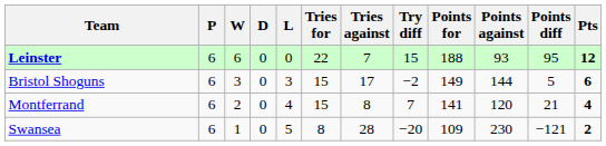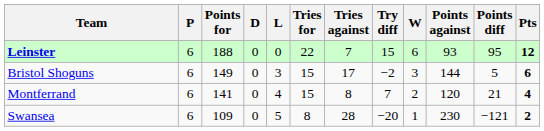 <table class="wikitable" style="text-align: center;">
 <tr>
 <th width="200">Team</th>
 <th width="20">P</th>
-<th width="20">W</th>
+<th width="20">Points for</th>
 <th width="20">D</th>
 <th width="20">L</th>
 <th width="20">Tries for</th>
 <th width="20">Tries against</th>
 <th width="30">Try diff</th>
-<th width="20">Points for</th>
+<th width="20">W</th>
 <th width="20">Points against</th>
 <th width="25">Points diff</th>
 <th width="20">Pts</th>
 </tr>
 <tr bgcolor="#ccffcc">
 <td align=left> <strong><a href='#'>Leinster</a></strong></td>
 <td>6</td>
-<td>6</td>
+<td>188</td>
 <td>0</td>
 <td>0</td>
 <td>22</td>
 <td>7</td>
 <td>15</td>
-<td>188</td>
+<td>6</td>
 <td>93</td>
 <td>95</td>
 <td><strong>12</strong></td>
 </tr>
 <tr>
 <td align=left> <a href='#'>Bristol Shoguns</a></td>
 <td>6</td>
-<td>3</td>
+<td>149</td>
 <td>0</td>
 <td>3</td>
 <td>15</td>
 <td>17</td>
 <td>−2</td>
-<td>149</td>
+<td>3</td>
 <td>144</td>
 <td>5</td>
 <td><strong>6</strong></td>
 </tr>
 <tr>
 <td align=left> <a href='#'>Montferrand</a></td>
 <td>6</td>
-<td>2</td>
+<td>141</td>
 <td>0</td>
 <td>4</td>
 <td>15</td>
 <td>8</td>
 <td>7</td>
-<td>141</td>
+<td>2</td>
 <td>120</td>
 <td>21</td>
 <td><strong>4</strong></td>
 </tr>
 <tr>
 <td align=left> <a href='#'>Swansea</a></td>
 <td>6</td>
-<td>1</td>
+<td>109</td>
 <td>0</td>
 <td>5</td>
 <td>8</td>
 <td>28</td>
 <td>−20</td>
-<td>109</td>
+<td>1</td>
 <td>230</td>
 <td>−121</td>
 <td><strong>2</strong></td>
 </tr>
 </table>
